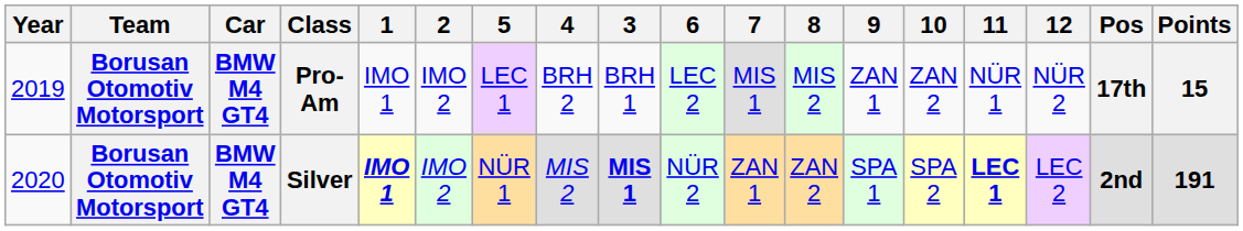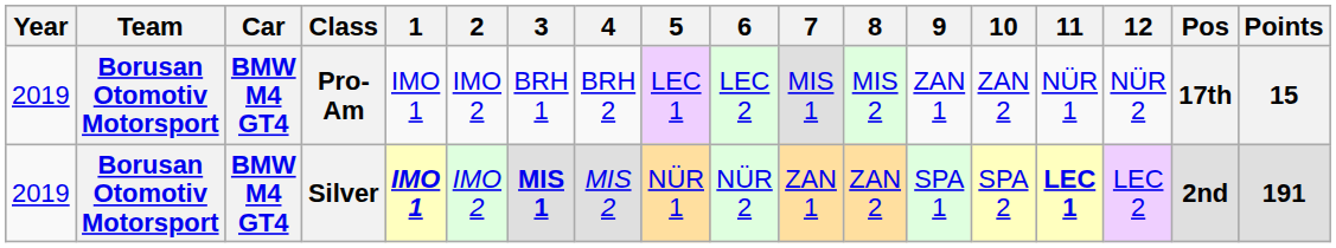 <table class="wikitable" style="text-align:center; font-size:85%">
 <tr>
 <th>Year</th>
 <th>Team</th>
 <th>Car</th>
 <th>Class</th>
 <th>1</th>
 <th>2</th>
+<th>3</th>
+<th>4</th>
 <th>5</th>
-<th>4</th>
-<th>3</th>
 <th>6</th>
 <th>7</th>
 <th>8</th>
 <th>9</th>
 <th>10</th>
 <th>11</th>
 <th>12</th>
 <th>Pos</th>
 <th>Points</th>
 </tr>
 <tr>
 <td><a href='#'>2019</a></td>
 <th><a href='#'>Borusan Otomotiv Motorsport</a></th>
 <th><a href='#'>BMW M4 GT4</a></th>
 <th>Pro-Am</th>
 <td style="background:#;"><a href='#'>IMO<br>1</a></td>
 <td style="background:#;"><a href='#'>IMO<br>2</a></td>
+<td style="background:#;"><a href='#'>BRH<br>1</a></td>
+<td style="background:#;"><a href='#'>BRH<br>2</a></td>
 <td style="background:#EFCFFF;"><a href='#'>LEC<br>1</a><br></td>
-<td style="background:#;"><a href='#'>BRH<br>2</a></td>
-<td style="background:#;"><a href='#'>BRH<br>1</a></td>
 <td style="background:#DFFFDF;"><a href='#'>LEC<br>2</a><br></td>
 <td style="background:#DFDFDF;"><a href='#'>MIS<br>1</a><br></td>
 <td style="background:#DFFFDF;"><a href='#'>MIS<br>2</a><br></td>
 <td style="background:#;"><a href='#'>ZAN<br>1</a></td>
 <td style="background:#;"><a href='#'>ZAN<br>2</a></td>
 <td style="background:#;"><a href='#'>NÜR<br>1</a></td>
 <td style="background:#;"><a href='#'>NÜR<br>2</a></td>
 <th>17th</th>
 <th>15</th>
 </tr>
 <tr>
-<td><a href='#'>2020</a></td>
+<td><a href='#'>2019</a></td>
 <th><a href='#'>Borusan Otomotiv Motorsport</a></th>
 <th><a href='#'>BMW M4 GT4</a></th>
 <th>Silver</th>
 <td style="background:#FFFFBF;"><strong><em><a href='#'>IMO<br>1</a></em></strong><br></td>
 <td style="background:#DFFFDF;"><em><a href='#'>IMO<br>2</a></em><br></td>
+<td style="background:#DFDFDF;"><strong><a href='#'>MIS<br>1</a></strong><br></td>
+<td style="background:#DFDFDF;"><em><a href='#'>MIS<br>2</a></em><br></td>
 <td style="background:#FFDF9F;"><a href='#'>NÜR<br>1</a><br></td>
-<td style="background:#DFDFDF;"><em><a href='#'>MIS<br>2</a></em><br></td>
-<td style="background:#DFDFDF;"><strong><a href='#'>MIS<br>1</a></strong><br></td>
 <td style="background:#DFFFDF;"><a href='#'>NÜR<br>2</a><br></td>
 <td style="background:#FFDF9F;"><a href='#'>ZAN<br>1</a><br></td>
 <td style="background:#FFDF9F;"><a href='#'>ZAN<br>2</a><br></td>
 <td style="background:#DFFFDF;"><a href='#'>SPA<br>1</a><br></td>
 <td style="background:#FFFFBF;"><a href='#'>SPA<br>2</a><br></td>
 <td style="background:#FFFFBF;"><strong><a href='#'>LEC<br>1</a></strong><br></td>
 <td style="background:#EFCFFF;"><a href='#'>LEC<br>2</a><br></td>
 <th style="background:#DFDFDF;">2nd</th>
 <th style="background:#DFDFDF;">191</th>
 </tr>
 </table>
